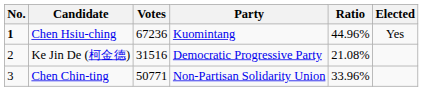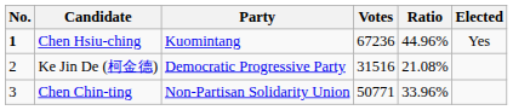 <table class=wikitable>
 <tr>
 <th>No.</th>
 <th>Candidate</th>
+<th>Party</th>
 <th>Votes</th>
-<th>Party</th>
 <th>Ratio</th>
 <th>Elected</th>
 </tr>
 <tr>
 <td><strong>1</strong></td>
 <td><a href='#'>Chen Hsiu-ching</a></td>
+<td><a href='#'>Kuomintang</a></td>
 <td>67236</td>
-<td><a href='#'>Kuomintang</a></td>
 <td>44.96%</td>
 <td style="text-align:center;">Yes</td>
 </tr>
 <tr>
 <td>2</td>
 <td>Ke Jin De  (<a href='#'>柯金德</a>)</td>
+<td><a href='#'>Democratic Progressive Party</a></td>
 <td>31516</td>
-<td><a href='#'>Democratic Progressive Party</a></td>
 <td>21.08%</td>
 <td></td>
 </tr>
 <tr>
 <td>3</td>
 <td><a href='#'>Chen Chin-ting</a></td>
+<td><a href='#'>Non-Partisan Solidarity Union</a></td>
 <td>50771</td>
-<td><a href='#'>Non-Partisan Solidarity Union</a></td>
 <td>33.96%</td>
 <td></td>
 </tr>
 </table>
